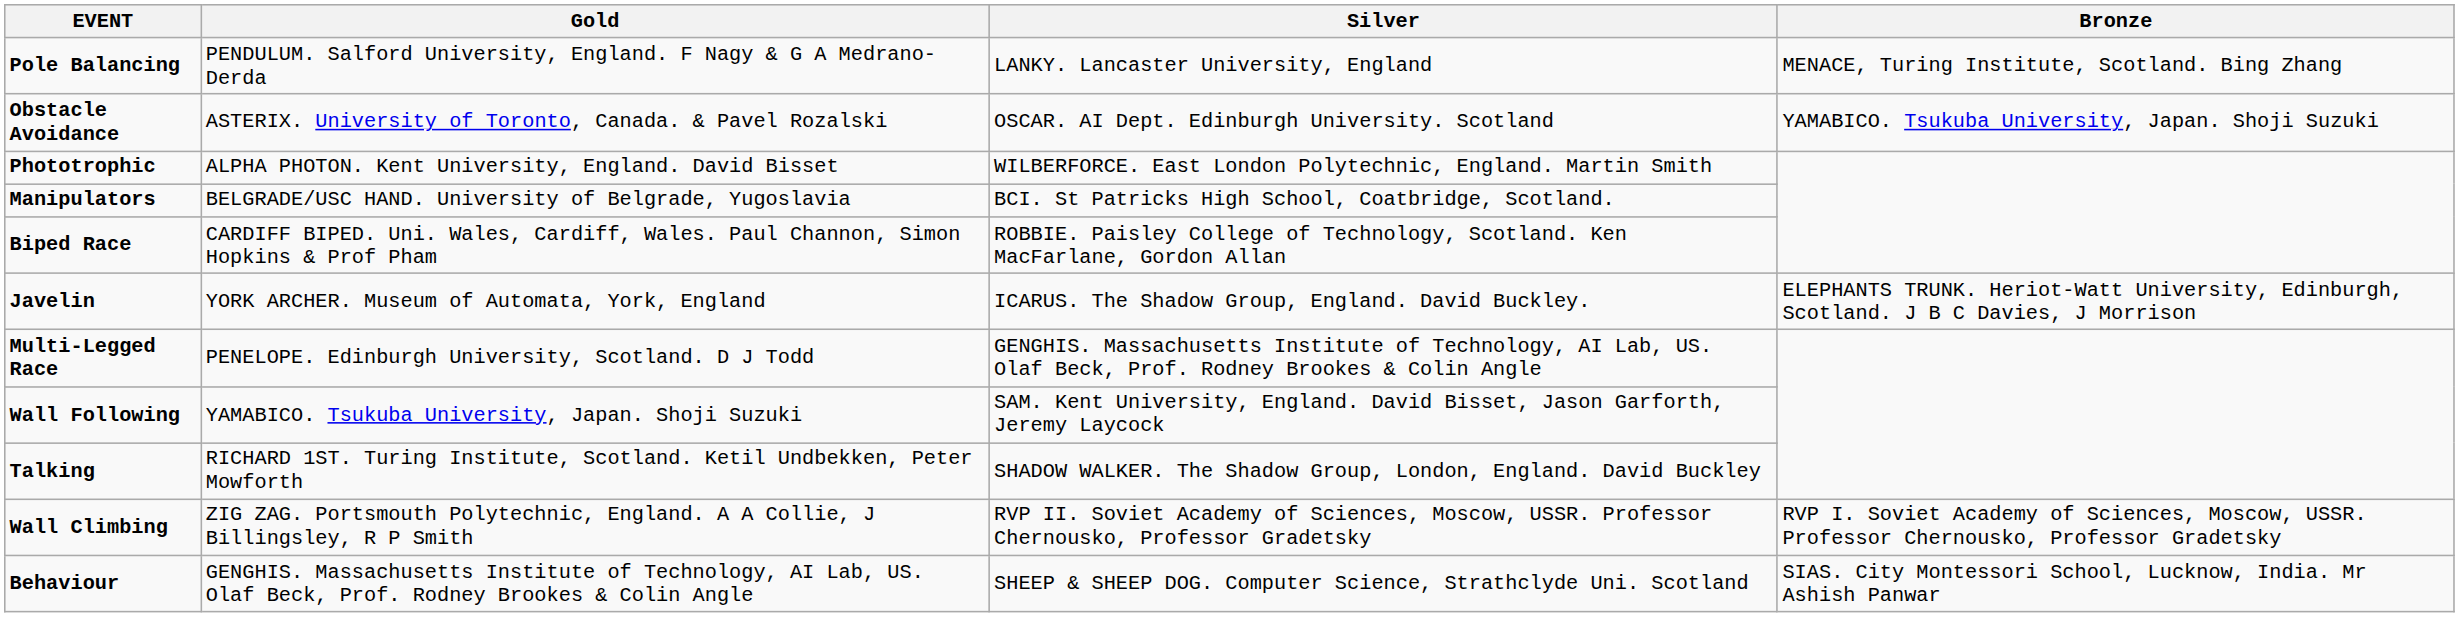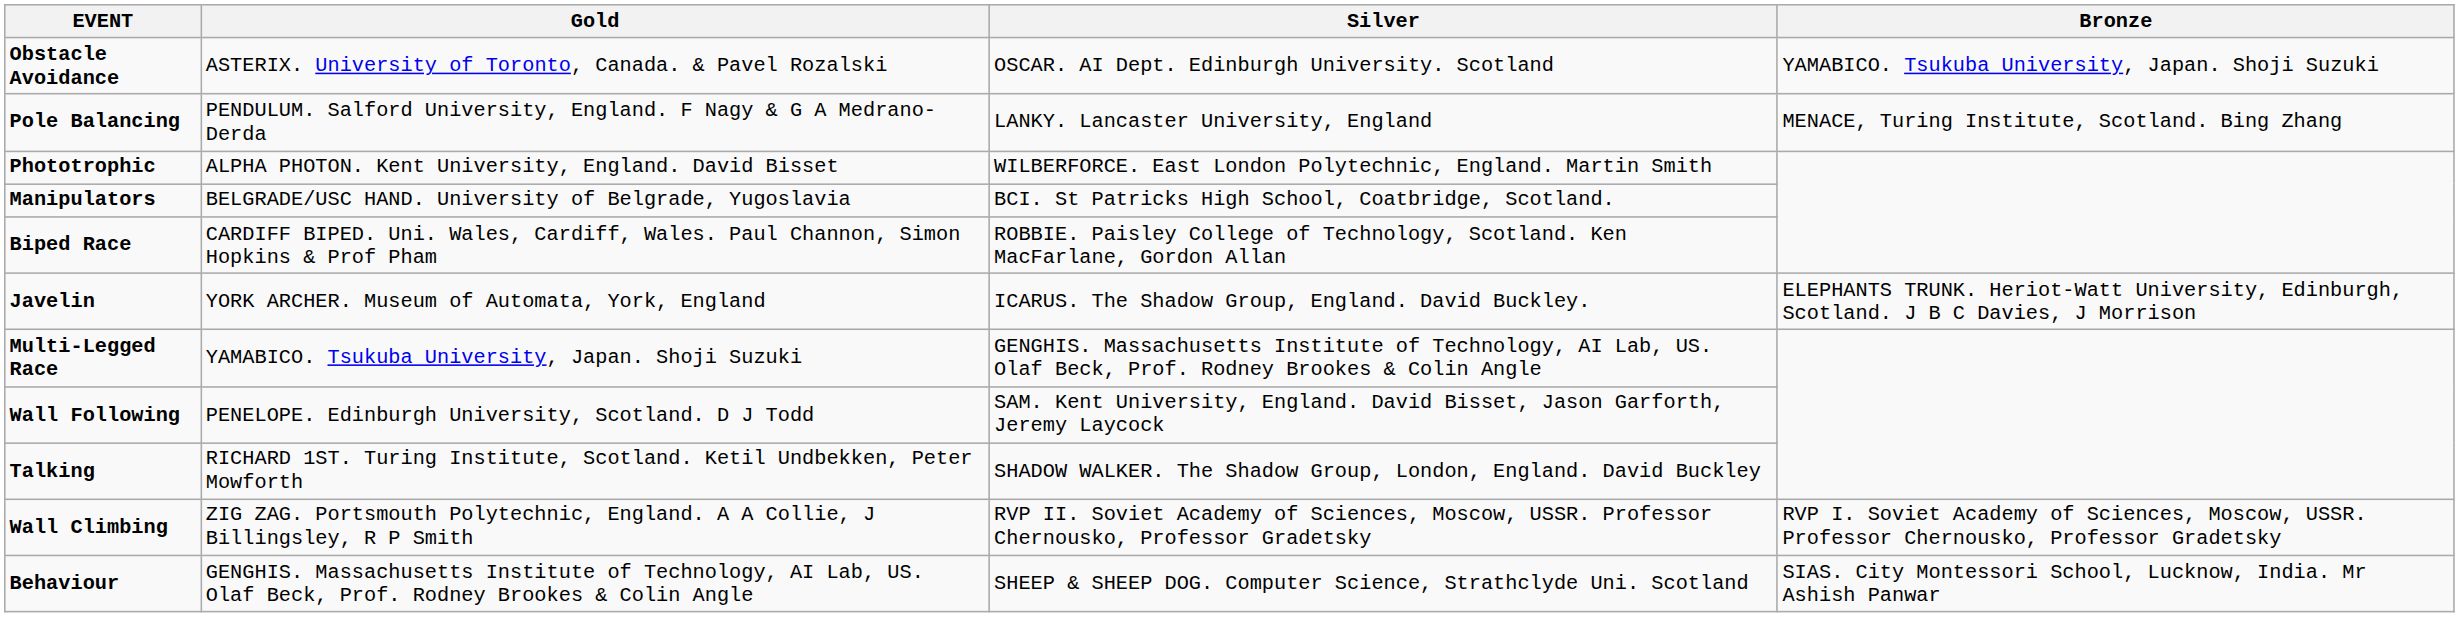 <table class="wikitable">
 <tr>
 <th><strong>EVENT</strong></th>
 <th><strong>Gold</strong></th>
 <th><strong>Silver</strong></th>
 <th><strong>Bronze</strong></th>
 </tr>
 <tr>
+<td><strong>Obstacle Avoidance</strong></td>
+<td>ASTERIX. <a href='#'>University of Toronto</a>, Canada.  & Pavel Rozalski</td>
+<td>OSCAR. AI Dept. Edinburgh University. Scotland</td>
+<td>YAMABICO. <a href='#'>Tsukuba University</a>, Japan. Shoji Suzuki</td>
+</tr>
+<tr>
 <td><strong>Pole Balancing</strong></td>
 <td>PENDULUM. Salford University, England. F Nagy & G A Medrano-Derda</td>
 <td>LANKY. Lancaster University, England</td>
 <td>MENACE, Turing Institute, Scotland. Bing Zhang</td>
-</tr>
-<tr>
-<td><strong>Obstacle Avoidance</strong></td>
-<td>ASTERIX. <a href='#'>University of Toronto</a>, Canada.  & Pavel Rozalski</td>
-<td>OSCAR. AI Dept. Edinburgh University. Scotland</td>
-<td>YAMABICO. <a href='#'>Tsukuba University</a>, Japan. Shoji Suzuki</td>
 </tr>
 <tr>
 <td><strong>Phototrophic</strong></td>
 <td>ALPHA PHOTON. Kent University, England. David Bisset</td>
 <td>WILBERFORCE. East London Polytechnic, England. Martin Smith</td>
 </tr>
 <tr>
 <td><strong>Manipulators</strong></td>
 <td>BELGRADE/USC HAND. University of Belgrade, Yugoslavia</td>
 <td>BCI. St Patricks High School, Coatbridge, Scotland.</td>
 </tr>
 <tr>
 <td><strong>Biped Race</strong></td>
 <td>CARDIFF BIPED. Uni. Wales, Cardiff, Wales. Paul Channon, Simon Hopkins & Prof Pham</td>
 <td>ROBBIE. Paisley College of Technology, Scotland. Ken MacFarlane, Gordon Allan</td>
 </tr>
 <tr>
 <td><strong>Javelin</strong></td>
 <td>YORK ARCHER. Museum of Automata, York, England</td>
 <td>ICARUS. The Shadow Group, England. David Buckley.</td>
 <td>ELEPHANTS TRUNK. Heriot-Watt University, Edinburgh, Scotland. J B C Davies, J Morrison</td>
 </tr>
 <tr>
 <td><strong>Multi-Legged Race</strong></td>
-<td>PENELOPE. Edinburgh University, Scotland. D J Todd</td>
+<td>YAMABICO. <a href='#'>Tsukuba University</a>, Japan. Shoji Suzuki</td>
 <td>GENGHIS. Massachusetts Institute of Technology, AI Lab, US. Olaf Beck, Prof. Rodney Brookes & Colin Angle</td>
 </tr>
 <tr>
 <td><strong>Wall Following</strong></td>
-<td>YAMABICO. <a href='#'>Tsukuba University</a>, Japan. Shoji Suzuki</td>
+<td>PENELOPE. Edinburgh University, Scotland. D J Todd</td>
 <td>SAM. Kent University, England. David Bisset, Jason Garforth, Jeremy Laycock</td>
 </tr>
 <tr>
 <td><strong>Talking</strong></td>
 <td>RICHARD 1ST. Turing Institute, Scotland. Ketil Undbekken, Peter Mowforth</td>
 <td>SHADOW WALKER. The Shadow Group, London, England. David Buckley</td>
 </tr>
 <tr>
 <td><strong>Wall Climbing</strong></td>
 <td>ZIG ZAG. Portsmouth Polytechnic, England. A A Collie, J Billingsley, R P Smith</td>
 <td>RVP II. Soviet Academy of Sciences, Moscow, USSR. Professor Chernousko, Professor Gradetsky</td>
 <td>RVP I. Soviet Academy of Sciences, Moscow, USSR. Professor Chernousko, Professor Gradetsky</td>
 </tr>
 <tr>
 <td><strong>Behaviour</strong></td>
 <td>GENGHIS. Massachusetts Institute of Technology, AI Lab, US. Olaf Beck, Prof. Rodney Brookes & Colin Angle</td>
 <td>SHEEP & SHEEP DOG. Computer Science, Strathclyde Uni. Scotland</td>
 <td>SIAS. City Montessori School, Lucknow, India. Mr Ashish Panwar</td>
 </tr>
 </table>
